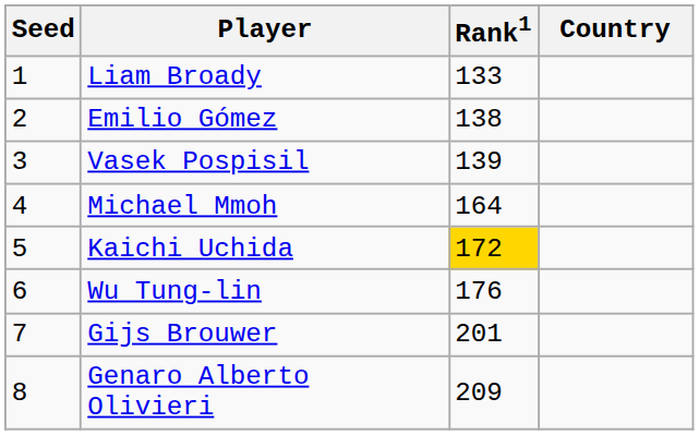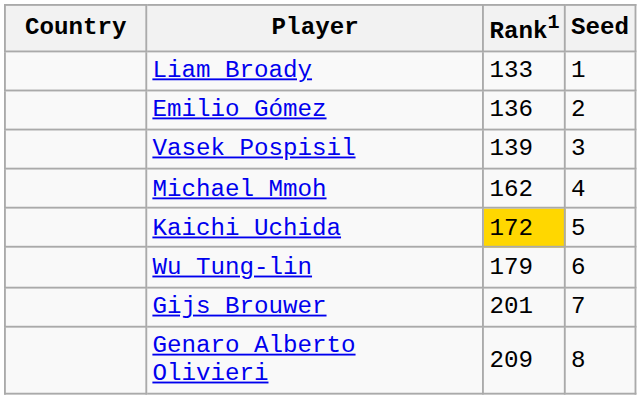 <table class="sortable wikitable">
 <tr>
-<th>Seed</th>
+<th style="width:70px;">Country</th>
 <th style="width:175px;">Player</th>
 <th>Rank<sup>1</sup></th>
-<th style="width:70px;">Country</th>
+<th>Seed</th>
 </tr>
 <tr>
-<td>1</td>
+<td></td>
 <td><a href='#'>Liam Broady</a></td>
 <td>133</td>
-<td></td>
+<td>1</td>
 </tr>
 <tr>
+<td></td>
+<td><a href='#'>Emilio Gómez</a></td>
+<td>136</td>
 <td>2</td>
-<td><a href='#'>Emilio Gómez</a></td>
-<td>138</td>
-<td></td>
 </tr>
 <tr>
-<td>3</td>
+<td></td>
 <td><a href='#'>Vasek Pospisil</a></td>
 <td>139</td>
-<td></td>
+<td>3</td>
 </tr>
 <tr>
+<td></td>
+<td><a href='#'>Michael Mmoh</a></td>
+<td>162</td>
 <td>4</td>
-<td><a href='#'>Michael Mmoh</a></td>
-<td>164</td>
-<td></td>
 </tr>
 <tr>
-<td>5</td>
+<td></td>
 <td><a href='#'>Kaichi Uchida</a></td>
 <td style="background: gold;">172</td>
-<td></td>
+<td>5</td>
 </tr>
 <tr>
+<td></td>
+<td><a href='#'>Wu Tung-lin</a></td>
+<td>179</td>
 <td>6</td>
-<td><a href='#'>Wu Tung-lin</a></td>
-<td>176</td>
-<td></td>
 </tr>
 <tr>
-<td>7</td>
+<td></td>
 <td><a href='#'>Gijs Brouwer</a></td>
 <td>201</td>
-<td></td>
+<td>7</td>
 </tr>
 <tr>
-<td>8</td>
+<td></td>
 <td><a href='#'>Genaro Alberto Olivieri</a></td>
 <td>209</td>
-<td></td>
+<td>8</td>
 </tr>
 </table>
